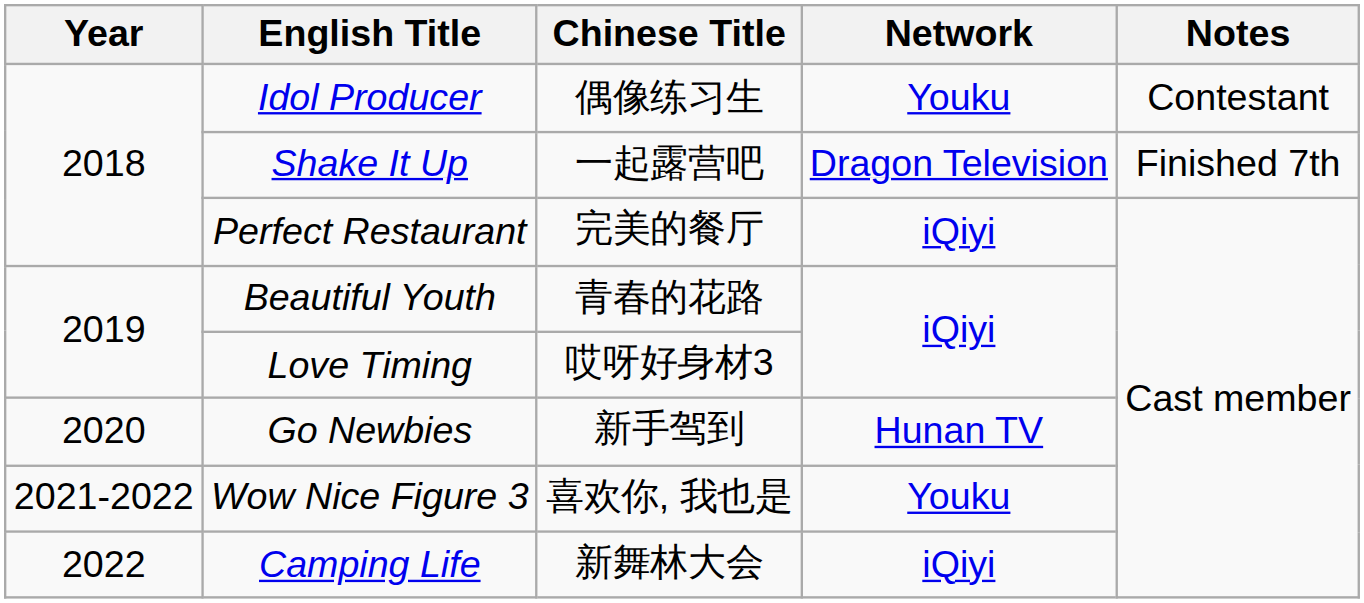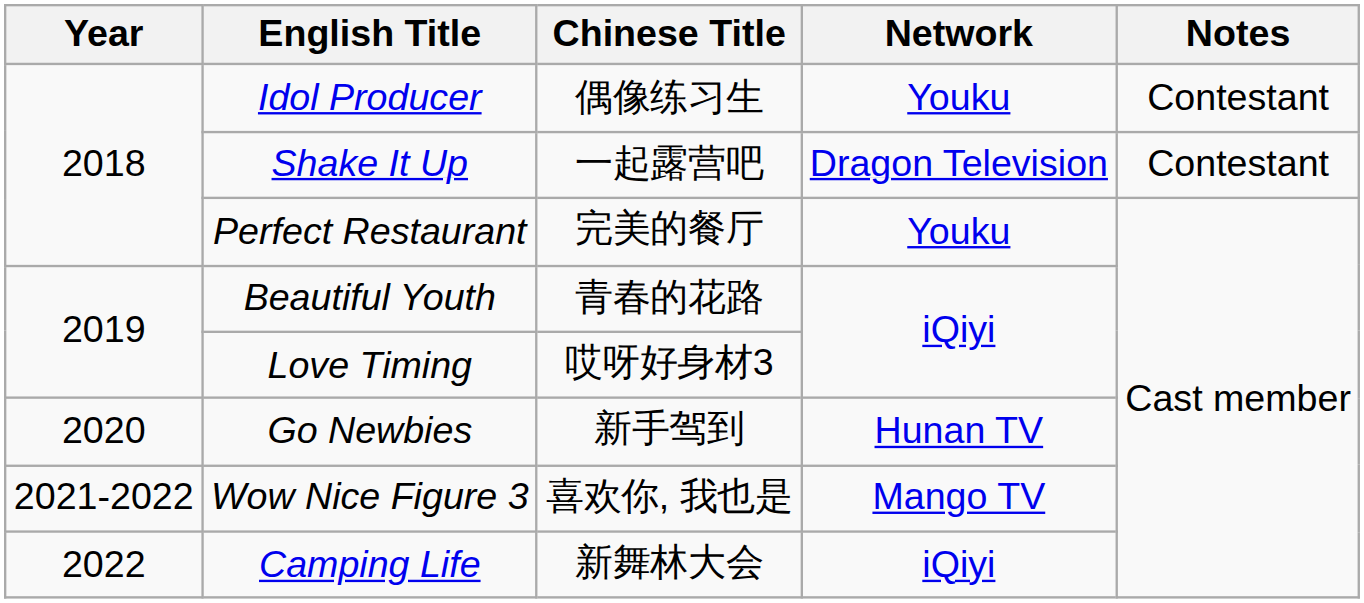 <table class="wikitable sortable plainrowheaders" style="text-align:center;">
 <tr>
 <th>Year</th>
 <th>English Title</th>
 <th>Chinese Title</th>
 <th>Network</th>
 <th>Notes</th>
 </tr>
 <tr>
 <td rowspan="3">2018</td>
 <td><em><a href='#'>Idol Producer</a></em></td>
 <td>偶像练习生</td>
 <td><a href='#'>Youku</a></td>
 <td>Contestant</td>
 </tr>
 <tr>
 <td><em><a href='#'>Shake It Up</a></em></td>
 <td>一起露营吧</td>
 <td><a href='#'>Dragon Television</a></td>
-<td>Finished 7th</td>
+<td>Contestant</td>
 </tr>
 <tr>
 <td><em>Perfect Restaurant</em></td>
 <td>完美的餐厅</td>
-<td><a href='#'>iQiyi</a></td>
+<td><a href='#'>Youku</a></td>
 <td rowspan="6">Cast member</td>
 </tr>
 <tr>
 <td rowspan="2">2019</td>
 <td><em>Beautiful Youth</em></td>
 <td>青春的花路</td>
 <td rowspan="2"><a href='#'>iQiyi</a></td>
 </tr>
 <tr>
 <td><em>Love Timing</em></td>
 <td>哎呀好身材3</td>
 </tr>
 <tr>
 <td>2020</td>
 <td><em>Go Newbies</em></td>
 <td>新手驾到</td>
 <td><a href='#'>Hunan TV</a></td>
 </tr>
 <tr>
 <td>2021-2022</td>
 <td><em>Wow Nice Figure 3</em></td>
 <td>喜欢你, 我也是</td>
-<td><a href='#'>Youku</a></td>
+<td><a href='#'>Mango TV</a></td>
 </tr>
 <tr>
 <td>2022</td>
 <td><em><a href='#'>Camping Life</a></em></td>
 <td>新舞林大会</td>
 <td><a href='#'>iQiyi</a></td>
 </tr>
 </table>
